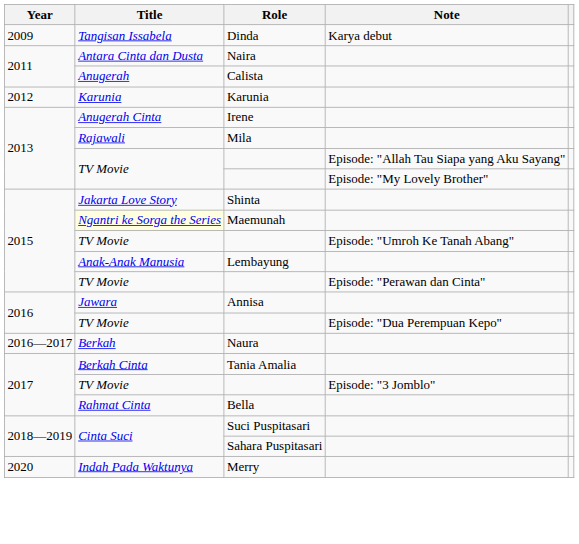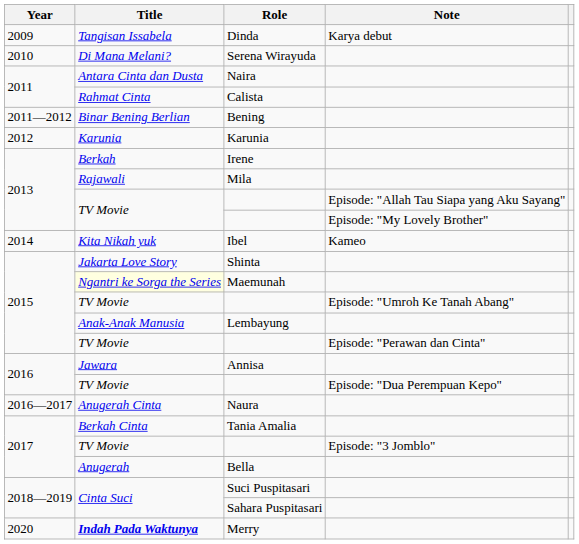 <table class="wikitable unsortable">
 <tr>
 <th>Year</th>
 <th>Title</th>
 <th>Role</th>
 <th>Note</th>
 <th></th>
 </tr>
 <tr>
 <td>2009</td>
 <td><em><a href='#'>Tangisan Issabela</a></em></td>
 <td>Dinda</td>
 <td>Karya debut</td>
 <td align="center"></td>
 </tr>
 <tr>
+<td>2010</td>
+<td><em><a href='#'>Di Mana Melani?</a></em></td>
+<td>Serena Wirayuda</td>
+<td></td>
+<td align="center"></td>
+</tr>
+<tr>
 <td rowspan="2">2011</td>
 <td><em><a href='#'>Antara Cinta dan Dusta</a></em></td>
 <td>Naira</td>
 <td></td>
 <td align="center"></td>
 </tr>
 <tr>
-<td><em><a href='#'>Anugerah</a></em></td>
+<td><em><a href='#'>Rahmat Cinta</a></em></td>
 <td>Calista</td>
+<td></td>
+<td align="center"></td>
+</tr>
+<tr>
+<td>2011—2012</td>
+<td><em><a href='#'>Binar Bening Berlian</a></em></td>
+<td>Bening</td>
 <td></td>
 <td align="center"></td>
 </tr>
 <tr>
 <td>2012</td>
 <td><em><a href='#'>Karunia</a></em></td>
 <td>Karunia</td>
 <td></td>
 <td align="center"></td>
 </tr>
 <tr>
 <td rowspan="4">2013</td>
-<td><em><a href='#'>Anugerah Cinta</a></em></td>
+<td><em><a href='#'>Berkah</a></em></td>
 <td>Irene</td>
 <td></td>
 <td align="center"></td>
 </tr>
 <tr>
 <td><em><a href='#'>Rajawali</a></em></td>
 <td>Mila</td>
 <td></td>
 <td align="center"></td>
 </tr>
 <tr>
 <td rowspan="2"><em>TV Movie</em></td>
 <td></td>
 <td>Episode: "Allah Tau Siapa yang Aku Sayang"</td>
 <td align="center"></td>
 </tr>
 <tr>
 <td></td>
 <td>Episode: "My Lovely Brother"</td>
+<td align="center"></td>
+</tr>
+<tr>
+<td>2014</td>
+<td><em><a href='#'>Kita Nikah yuk</a></em></td>
+<td>Ibel</td>
+<td>Kameo</td>
 <td align="center"></td>
 </tr>
 <tr>
 <td rowspan="5">2015</td>
 <td><em><a href='#'>Jakarta Love Story</a></em></td>
 <td>Shinta</td>
 <td></td>
 <td align="center"></td>
 </tr>
 <tr>
 <td style="background: lightyellow;"><em><a href='#'>Ngantri ke Sorga the Series</a></em></td>
 <td>Maemunah</td>
 <td></td>
 <td align="center"></td>
 </tr>
 <tr>
 <td><em>TV Movie</em></td>
 <td></td>
 <td>Episode: "Umroh Ke Tanah Abang"</td>
 <td align="center"></td>
 </tr>
 <tr>
 <td><em><a href='#'>Anak-Anak Manusia</a></em></td>
 <td>Lembayung</td>
 <td></td>
 <td align="center"></td>
 </tr>
 <tr>
 <td><em>TV Movie</em></td>
 <td></td>
 <td>Episode: "Perawan dan Cinta"</td>
 <td align="center"></td>
 </tr>
 <tr>
 <td rowspan="2">2016</td>
 <td><em><a href='#'>Jawara</a></em></td>
 <td>Annisa</td>
 <td></td>
 <td align="center"></td>
 </tr>
 <tr>
 <td><em>TV Movie</em></td>
 <td></td>
 <td>Episode: "Dua Perempuan Kepo"</td>
 <td align="center"></td>
 </tr>
 <tr>
 <td>2016—2017</td>
-<td><em><a href='#'>Berkah</a></em></td>
+<td><em><a href='#'>Anugerah Cinta</a></em></td>
 <td>Naura</td>
 <td></td>
 <td align="center"></td>
 </tr>
 <tr>
 <td rowspan="3">2017</td>
 <td><em><a href='#'>Berkah Cinta</a></em></td>
 <td>Tania Amalia</td>
 <td></td>
 <td align="center"></td>
 </tr>
 <tr>
 <td><em>TV Movie</em></td>
 <td></td>
 <td>Episode: "3 Jomblo"</td>
 <td align="center"></td>
 </tr>
 <tr>
-<td><em><a href='#'>Rahmat Cinta</a></em></td>
+<td><em><a href='#'>Anugerah</a></em></td>
 <td>Bella</td>
 <td></td>
 <td align="center"></td>
 </tr>
 <tr>
 <td rowspan="2">2018—2019</td>
 <td rowspan="2"><em><a href='#'>Cinta Suci</a></em></td>
 <td>Suci Puspitasari</td>
 <td></td>
 <td align="center"></td>
 </tr>
 <tr>
 <td>Sahara Puspitasari</td>
 <td></td>
 <td align="center"></td>
 </tr>
 <tr>
 <td>2020</td>
-<td><em><a href='#'>Indah Pada Waktunya</a></em></td>
+<td><strong><em><a href='#'>Indah Pada Waktunya</a></em></strong></td>
 <td>Merry</td>
 <td></td>
 <td align="center"></td>
 </tr>
 </table>
